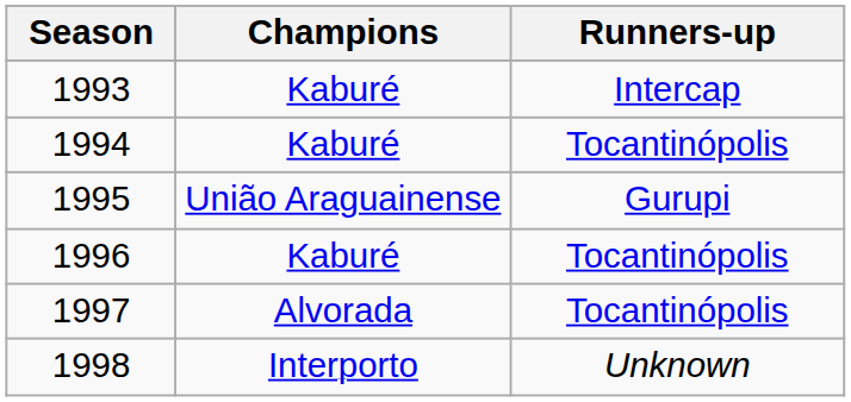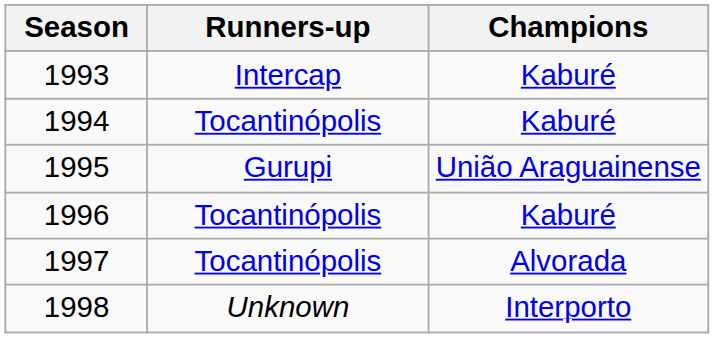 <table class="wikitable" style="text-align:center; margin-left:1em;">
 <tr>
 <th style="width:70px">Season</th>
+<th style="width:145px">Runners-up</th>
 <th style="width:145px">Champions</th>
-<th style="width:145px">Runners-up</th>
 </tr>
 <tr>
 <td>1993</td>
+<td><a href='#'>Intercap</a></td>
 <td><a href='#'>Kaburé</a></td>
-<td><a href='#'>Intercap</a></td>
 </tr>
 <tr>
 <td>1994</td>
+<td><a href='#'>Tocantinópolis</a></td>
 <td><a href='#'>Kaburé</a></td>
-<td><a href='#'>Tocantinópolis</a></td>
 </tr>
 <tr>
 <td>1995</td>
+<td><a href='#'>Gurupi</a></td>
 <td><a href='#'>União Araguainense</a></td>
-<td><a href='#'>Gurupi</a></td>
 </tr>
 <tr>
 <td>1996</td>
+<td><a href='#'>Tocantinópolis</a></td>
 <td><a href='#'>Kaburé</a></td>
-<td><a href='#'>Tocantinópolis</a></td>
 </tr>
 <tr>
 <td>1997</td>
+<td><a href='#'>Tocantinópolis</a></td>
 <td><a href='#'>Alvorada</a></td>
-<td><a href='#'>Tocantinópolis</a></td>
 </tr>
 <tr>
 <td>1998</td>
+<td><em>Unknown</em></td>
 <td><a href='#'>Interporto</a></td>
-<td><em>Unknown</em></td>
 </tr>
 </table>
